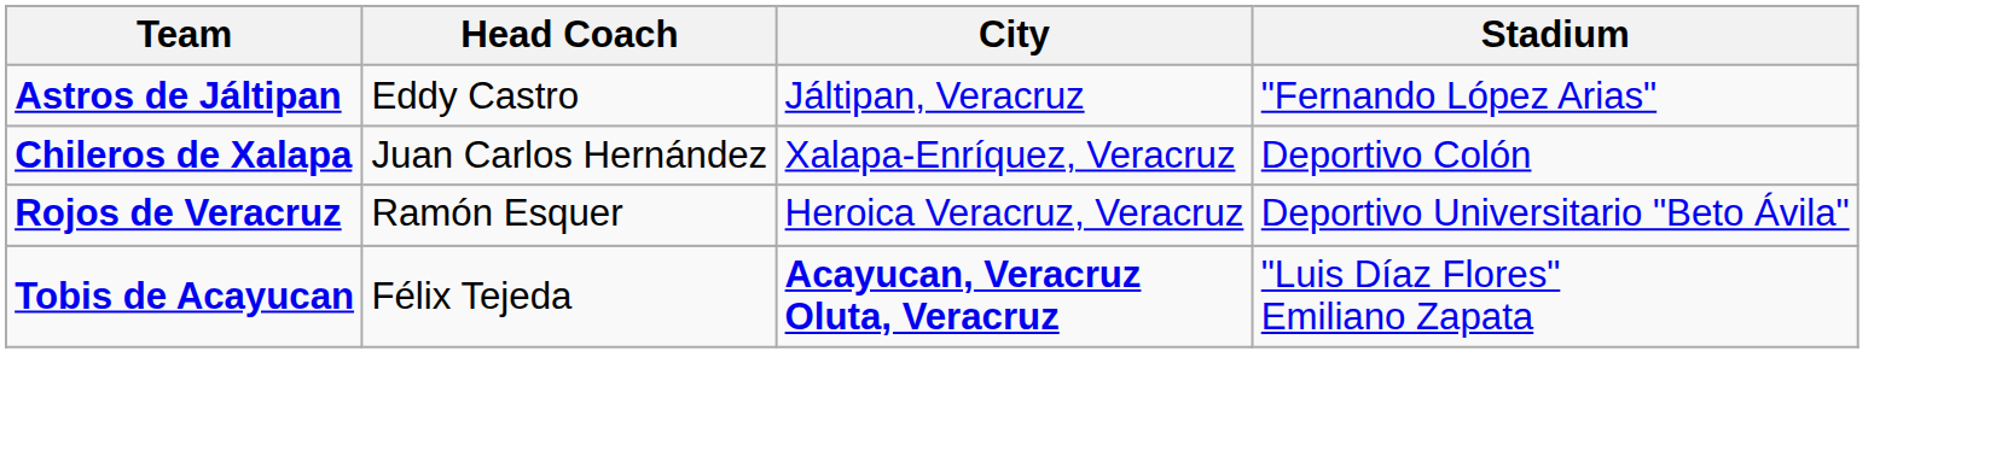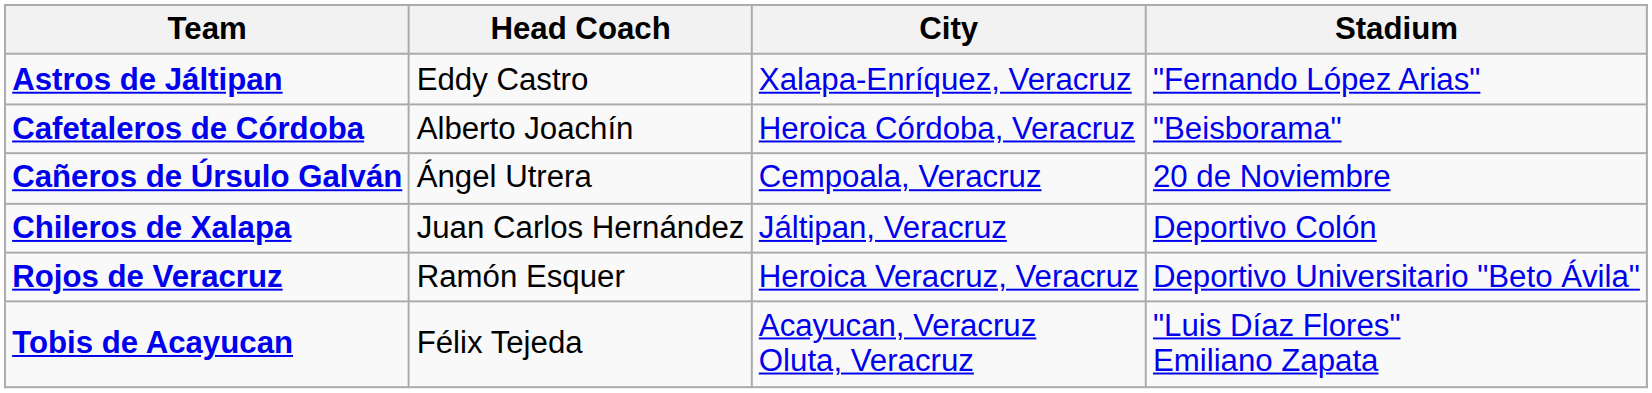 <table class="wikitable">
 <tr>
 <th>Team</th>
 <th>Head Coach</th>
 <th>City</th>
 <th>Stadium</th>
 </tr>
 <tr>
 <td><strong><a href='#'>Astros de Jáltipan</a></strong></td>
 <td> Eddy Castro</td>
-<td><a href='#'>Jáltipan, Veracruz</a></td>
+<td><a href='#'>Xalapa-Enríquez, Veracruz</a></td>
 <td><a href='#'>"Fernando López Arias"</a></td>
+</tr>
+<tr>
+<td><strong><a href='#'>Cafetaleros de Córdoba</a></strong></td>
+<td> Alberto Joachín</td>
+<td><a href='#'>Heroica Córdoba, Veracruz</a></td>
+<td><a href='#'>"Beisborama"</a></td>
+</tr>
+<tr>
+<td><strong><a href='#'>Cañeros de Úrsulo Galván</a></strong></td>
+<td> Ángel Utrera</td>
+<td><a href='#'>Cempoala, Veracruz</a></td>
+<td><a href='#'>20 de Noviembre</a></td>
 </tr>
 <tr>
 <td><strong><a href='#'>Chileros de Xalapa</a></strong></td>
 <td> Juan Carlos Hernández</td>
-<td><a href='#'>Xalapa-Enríquez, Veracruz</a></td>
+<td><a href='#'>Jáltipan, Veracruz</a></td>
 <td><a href='#'>Deportivo Colón</a></td>
 </tr>
 <tr>
 <td><strong><a href='#'>Rojos de Veracruz</a></strong></td>
 <td> Ramón Esquer</td>
 <td><a href='#'>Heroica Veracruz, Veracruz</a></td>
 <td><a href='#'>Deportivo Universitario "Beto Ávila"</a></td>
 </tr>
 <tr>
 <td><strong><a href='#'>Tobis de Acayucan</a></strong></td>
 <td> Félix Tejeda</td>
-<td><strong><a href='#'>Acayucan, Veracruz</a><br><a href='#'>Oluta, Veracruz</a></strong></td>
+<td><a href='#'>Acayucan, Veracruz</a><br><a href='#'>Oluta, Veracruz</a></td>
 <td><a href='#'>"Luis Díaz Flores"</a><br><a href='#'>Emiliano Zapata</a></td>
 </tr>
 </table>
